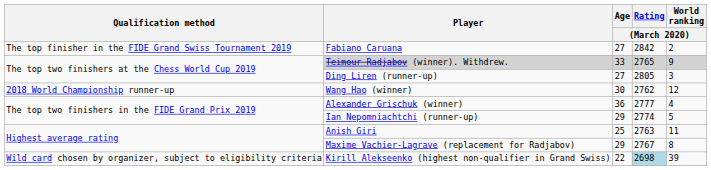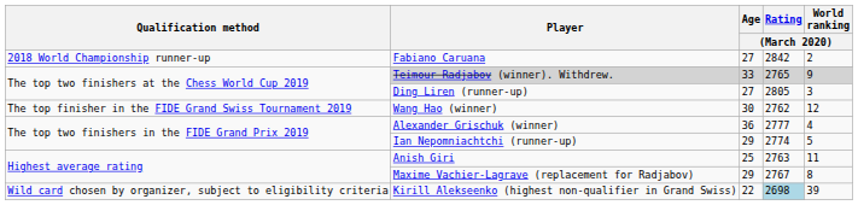 <table class="wikitable" style="text-align: left;">
 <tr>
 <th rowspan=2>Qualification method</th>
 <th rowspan=2>Player</th>
 <th>Age</th>
 <th><a href='#'>Rating</a></th>
 <th>World<br>ranking</th>
 </tr>
 <tr>
 <th colspan=3>(March 2020)</th>
 </tr>
 <tr>
-<td>The top finisher in the <a href='#'>FIDE Grand Swiss Tournament 2019</a></td>
+<td><a href='#'>2018 World Championship</a> runner-up</td>
 <td> <a href='#'>Fabiano Caruana</a></td>
 <td>27</td>
 <td>2842</td>
 <td>2</td>
 </tr>
 <tr>
 <td rowspan=2>The top two finishers at the <a href='#'>Chess World Cup 2019</a></td>
 <td style="background:lightgrey;"> <s><a href='#'>Teimour Radjabov</a></s> (winner). Withdrew.</td>
 <td style="background:lightgrey;">33</td>
 <td style="background:lightgrey;">2765</td>
 <td style="background:lightgrey;">9</td>
 </tr>
 <tr>
 <td> <a href='#'>Ding Liren</a> (runner-up)</td>
 <td>27</td>
 <td>2805</td>
 <td>3</td>
 </tr>
 <tr>
-<td><a href='#'>2018 World Championship</a> runner-up</td>
+<td>The top finisher in the <a href='#'>FIDE Grand Swiss Tournament 2019</a></td>
 <td> <a href='#'>Wang Hao</a> (winner)</td>
 <td>30</td>
 <td>2762</td>
 <td>12</td>
 </tr>
 <tr>
 <td rowspan=2>The top two finishers in the <a href='#'>FIDE Grand Prix 2019</a></td>
 <td> <a href='#'>Alexander Grischuk</a> (winner)</td>
 <td>36</td>
 <td>2777</td>
 <td>4</td>
 </tr>
 <tr>
 <td> <a href='#'>Ian Nepomniachtchi</a> (runner-up)</td>
 <td>29</td>
 <td>2774</td>
 <td>5</td>
 </tr>
 <tr>
 <td rowspan=2><a href='#'>Highest average rating</a></td>
 <td> <a href='#'>Anish Giri</a></td>
 <td>25</td>
 <td>2763</td>
 <td>11</td>
 </tr>
 <tr>
 <td> <a href='#'>Maxime Vachier-Lagrave</a> (replacement for Radjabov)</td>
 <td>29</td>
 <td>2767</td>
 <td>8</td>
 </tr>
 <tr>
 <td><a href='#'>Wild card</a> chosen by organizer, subject to eligibility criteria</td>
 <td> <a href='#'>Kirill Alekseenko</a> (highest non-qualifier in Grand Swiss)</td>
 <td>22</td>
 <td style="background: lightblue;">2698</td>
 <td>39</td>
 </tr>
 </table>
